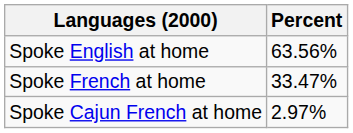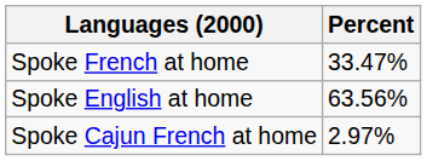 <table class="wikitable sortable collapsible" style="font-size: 90%;">
 <tr>
 <th>Languages (2000)</th>
 <th>Percent</th>
 </tr>
 <tr>
+<td>Spoke <a href='#'>French</a> at home</td>
+<td>33.47%</td>
+</tr>
+<tr>
 <td>Spoke <a href='#'>English</a> at home</td>
 <td>63.56%</td>
-</tr>
-<tr>
-<td>Spoke <a href='#'>French</a> at home</td>
-<td>33.47%</td>
 </tr>
 <tr>
 <td>Spoke <a href='#'>Cajun French</a> at home</td>
 <td>2.97%</td>
 </tr>
 </table>
